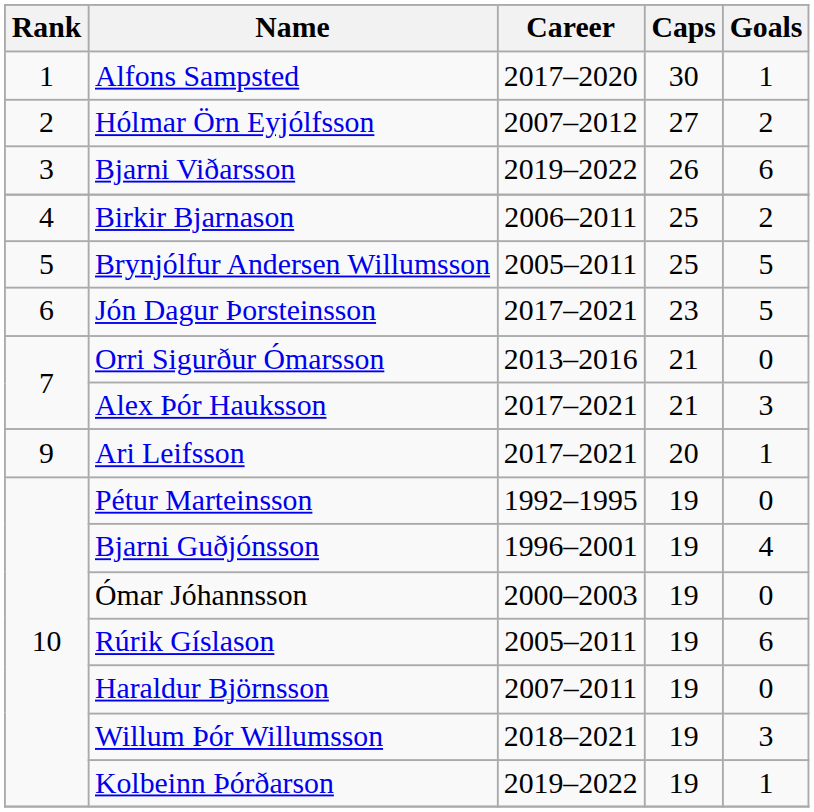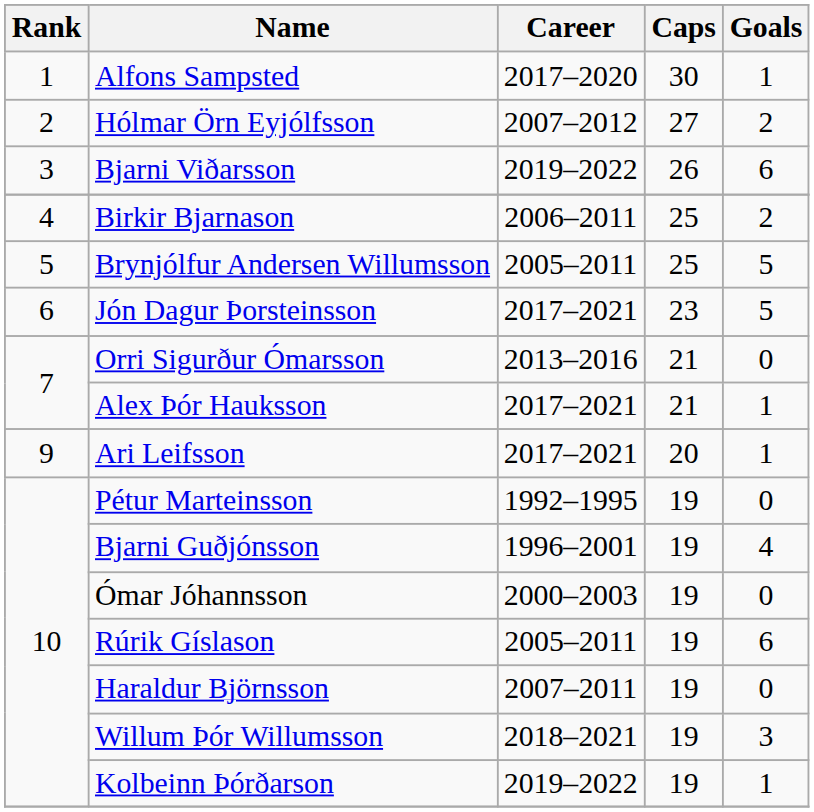 <table class="wikitable" style="text-align:center;">
 <tr>
 <th>Rank</th>
 <th>Name</th>
 <th>Career</th>
 <th>Caps</th>
 <th>Goals</th>
 </tr>
 <tr>
 <td>1</td>
 <td align="left"><a href='#'>Alfons Sampsted</a></td>
 <td>2017–2020</td>
 <td>30</td>
 <td>1</td>
 </tr>
 <tr>
 <td>2</td>
 <td align="left"><a href='#'>Hólmar Örn Eyjólfsson</a></td>
 <td>2007–2012</td>
 <td>27</td>
 <td>2</td>
 </tr>
 <tr>
 <td>3</td>
 <td align="left"><a href='#'>Bjarni Viðarsson</a></td>
 <td>2019–2022</td>
 <td>26</td>
 <td>6</td>
 </tr>
 <tr>
 </tr>
 <tr>
 <td>4</td>
 <td align="left"><a href='#'>Birkir Bjarnason</a></td>
 <td>2006–2011</td>
 <td>25</td>
 <td>2</td>
 </tr>
 <tr>
 <td>5</td>
 <td align="left"><a href='#'>Brynjólfur Andersen Willumsson</a></td>
 <td>2005–2011</td>
 <td>25</td>
 <td>5</td>
 </tr>
 <tr>
 <td>6</td>
 <td align="left"><a href='#'>Jón Dagur Þorsteinsson</a></td>
 <td>2017–2021</td>
 <td>23</td>
 <td>5</td>
 </tr>
 <tr>
 <td rowspan="2">7</td>
 <td align="left"><a href='#'>Orri Sigurður Ómarsson</a></td>
 <td>2013–2016</td>
 <td>21</td>
 <td>0</td>
 </tr>
 <tr>
 <td align="left"><a href='#'>Alex Þór Hauksson</a></td>
 <td>2017–2021</td>
 <td>21</td>
-<td>3</td>
+<td>1</td>
 </tr>
 <tr>
 <td>9</td>
 <td align="left"><a href='#'>Ari Leifsson</a></td>
 <td>2017–2021</td>
 <td>20</td>
 <td>1</td>
 </tr>
 <tr>
 <td rowspan="7">10</td>
 <td align="left"><a href='#'>Pétur Marteinsson</a></td>
 <td>1992–1995</td>
 <td>19</td>
 <td>0</td>
 </tr>
 <tr>
 <td align="left"><a href='#'>Bjarni Guðjónsson</a></td>
 <td>1996–2001</td>
 <td>19</td>
 <td>4</td>
 </tr>
 <tr>
 <td align="left">Ómar Jóhannsson</td>
 <td>2000–2003</td>
 <td>19</td>
 <td>0</td>
 </tr>
 <tr>
 <td align="left"><a href='#'>Rúrik Gíslason</a></td>
 <td>2005–2011</td>
 <td>19</td>
 <td>6</td>
 </tr>
 <tr>
 <td align="left"><a href='#'>Haraldur Björnsson</a></td>
 <td>2007–2011</td>
 <td>19</td>
 <td>0</td>
 </tr>
 <tr>
 <td align="left"><a href='#'>Willum Þór Willumsson</a></td>
 <td>2018–2021</td>
 <td>19</td>
 <td>3</td>
 </tr>
 <tr>
 <td align="left"><a href='#'>Kolbeinn Þórðarson</a></td>
 <td>2019–2022</td>
 <td>19</td>
 <td>1</td>
 </tr>
 <tr>
 </tr>
 </table>
